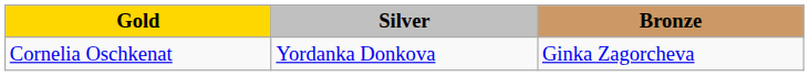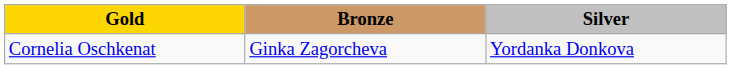 <table class="wikitable" style="text-align:left">
 <tr align="center">
 <td width=200 bgcolor=gold><strong>Gold</strong></td>
+<td width=200 bgcolor=CC9966><strong>Bronze</strong></td>
 <td width=200 bgcolor=silver><strong>Silver</strong></td>
-<td width=200 bgcolor=CC9966><strong>Bronze</strong></td>
 </tr>
 <tr>
 <td><a href='#'>Cornelia Oschkenat</a><br><em></em></td>
+<td><a href='#'>Ginka Zagorcheva</a><br><em></em></td>
 <td><a href='#'>Yordanka Donkova</a><br><em></em></td>
-<td><a href='#'>Ginka Zagorcheva</a><br><em></em></td>
 </tr>
 </table>
